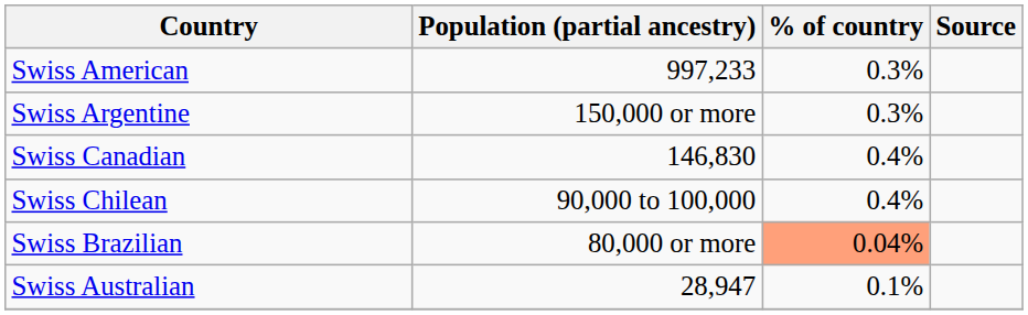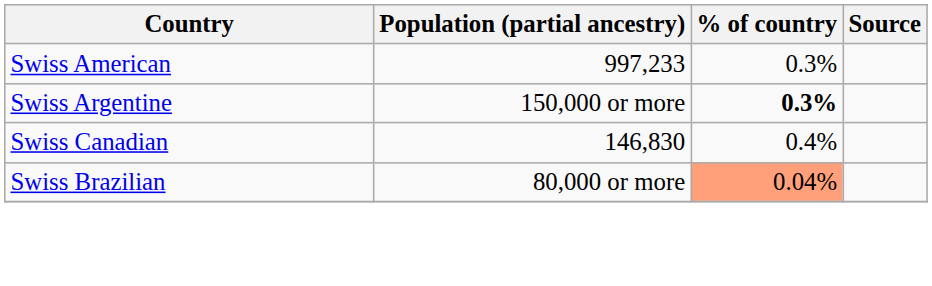 <table class="wikitable sortable">
 <tr>
 <th style=width:40%>Country</th>
 <th>Population (partial ancestry)</th>
 <th>% of country</th>
 <th>Source</th>
 </tr>
 <tr>
 <td> <a href='#'>Swiss American</a></td>
 <td align="right">997,233</td>
 <td align="right">0.3%</td>
 <td><br></td>
 </tr>
 <tr>
 <td> <a href='#'>Swiss Argentine</a></td>
 <td align="right">150,000 or more</td>
-<td align="right">0.3%</td>
+<td align="right"><strong>0.3%</strong></td>
 <td><br></td>
 </tr>
 <tr>
 <td> <a href='#'>Swiss Canadian</a></td>
 <td align="right">146,830</td>
-<td align="right">0.4%</td>
-<td><br></td>
-</tr>
-<tr>
-<td> <a href='#'>Swiss Chilean</a></td>
-<td align="right">90,000 to 100,000</td>
 <td align="right">0.4%</td>
 <td><br></td>
 </tr>
 <tr>
 <td> <a href='#'>Swiss Brazilian</a></td>
 <td align="right">80,000 or more</td>
 <td align="right" style="background: lightsalmon;">0.04%</td>
 <td><br></td>
 </tr>
 <tr>
-<td> <a href='#'>Swiss Australian</a></td>
-<td align="right">28,947</td>
-<td align="right">0.1%</td>
-<td><br></td>
-</tr>
-<tr>
 </tr>
 </table>
